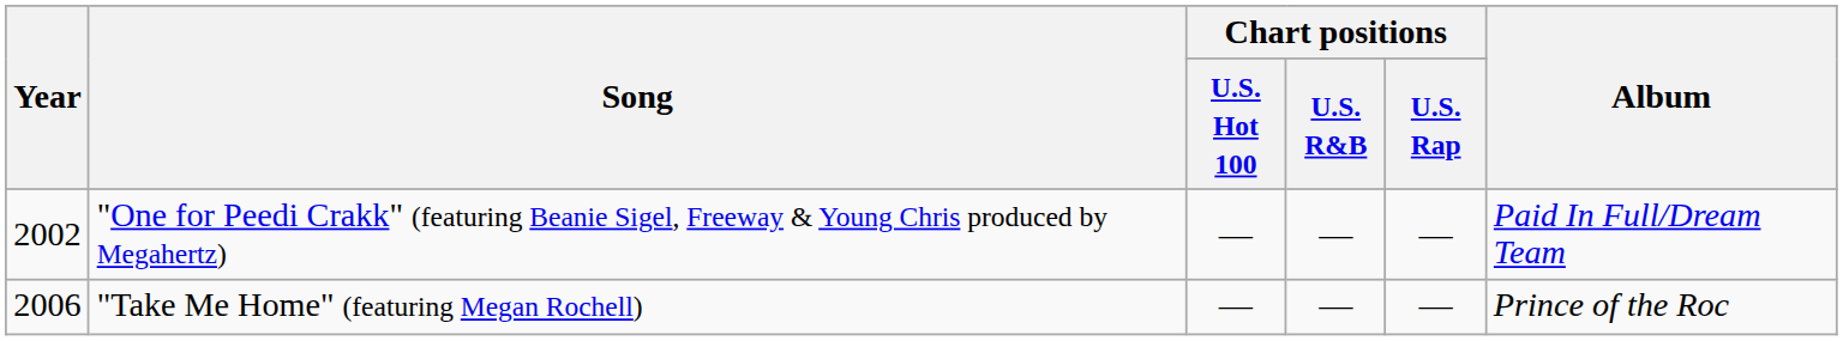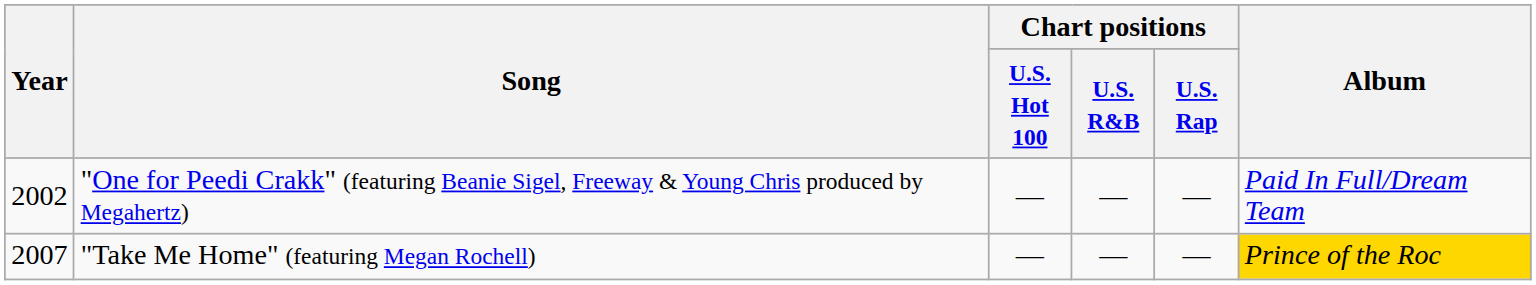 <table class="wikitable">
 <tr>
 <th rowspan="2">Year</th>
 <th rowspan="2">Song</th>
 <th colspan="3">Chart positions</th>
 <th rowspan="2">Album</th>
 </tr>
 <tr>
 <th width="40"><small><a href='#'>U.S. Hot 100</a></small></th>
 <th width="40"><small><a href='#'>U.S. R&B</a></small></th>
 <th width="40"><small><a href='#'>U.S. Rap</a></small></th>
 </tr>
 <tr>
 <td>2002</td>
 <td align="left">"<a href='#'>One for Peedi Crakk</a>" <small>(featuring <a href='#'>Beanie Sigel</a>, <a href='#'>Freeway</a> & <a href='#'>Young Chris</a> produced by <a href='#'>Megahertz</a>)</small></td>
 <td style="text-align:center;">—</td>
 <td style="text-align:center;">—</td>
 <td style="text-align:center;">—</td>
 <td><em><a href='#'>Paid In Full/Dream Team</a></em></td>
 </tr>
 <tr>
-<td>2006</td>
+<td>2007</td>
 <td align="left">"Take Me Home" <small>(featuring <a href='#'>Megan Rochell</a>)</small></td>
 <td style="text-align:center;">—</td>
 <td style="text-align:center;">—</td>
 <td style="text-align:center;">—</td>
-<td><em>Prince of the Roc</em></td>
+<td style="background: gold;"><em>Prince of the Roc</em></td>
 </tr>
 </table>
